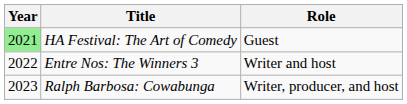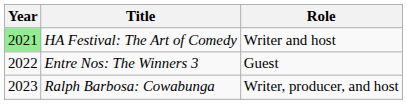 <table class="wikitable sortable">
 <tr>
 <th scope="col">Year</th>
 <th scope="col">Title</th>
 <th scope="col">Role</th>
 </tr>
 <tr>
 <td style="background: lightgreen;">2021</td>
 <td><em>HA Festival: The Art of Comedy</em></td>
-<td>Guest</td>
+<td>Writer and host</td>
 </tr>
 <tr>
 <td>2022</td>
 <td><em>Entre Nos: The Winners 3</em></td>
-<td>Writer and host</td>
+<td>Guest</td>
 </tr>
 <tr>
 <td>2023</td>
 <td><em>Ralph Barbosa: Cowabunga</em></td>
 <td>Writer, producer, and host</td>
 </tr>
 </table>
